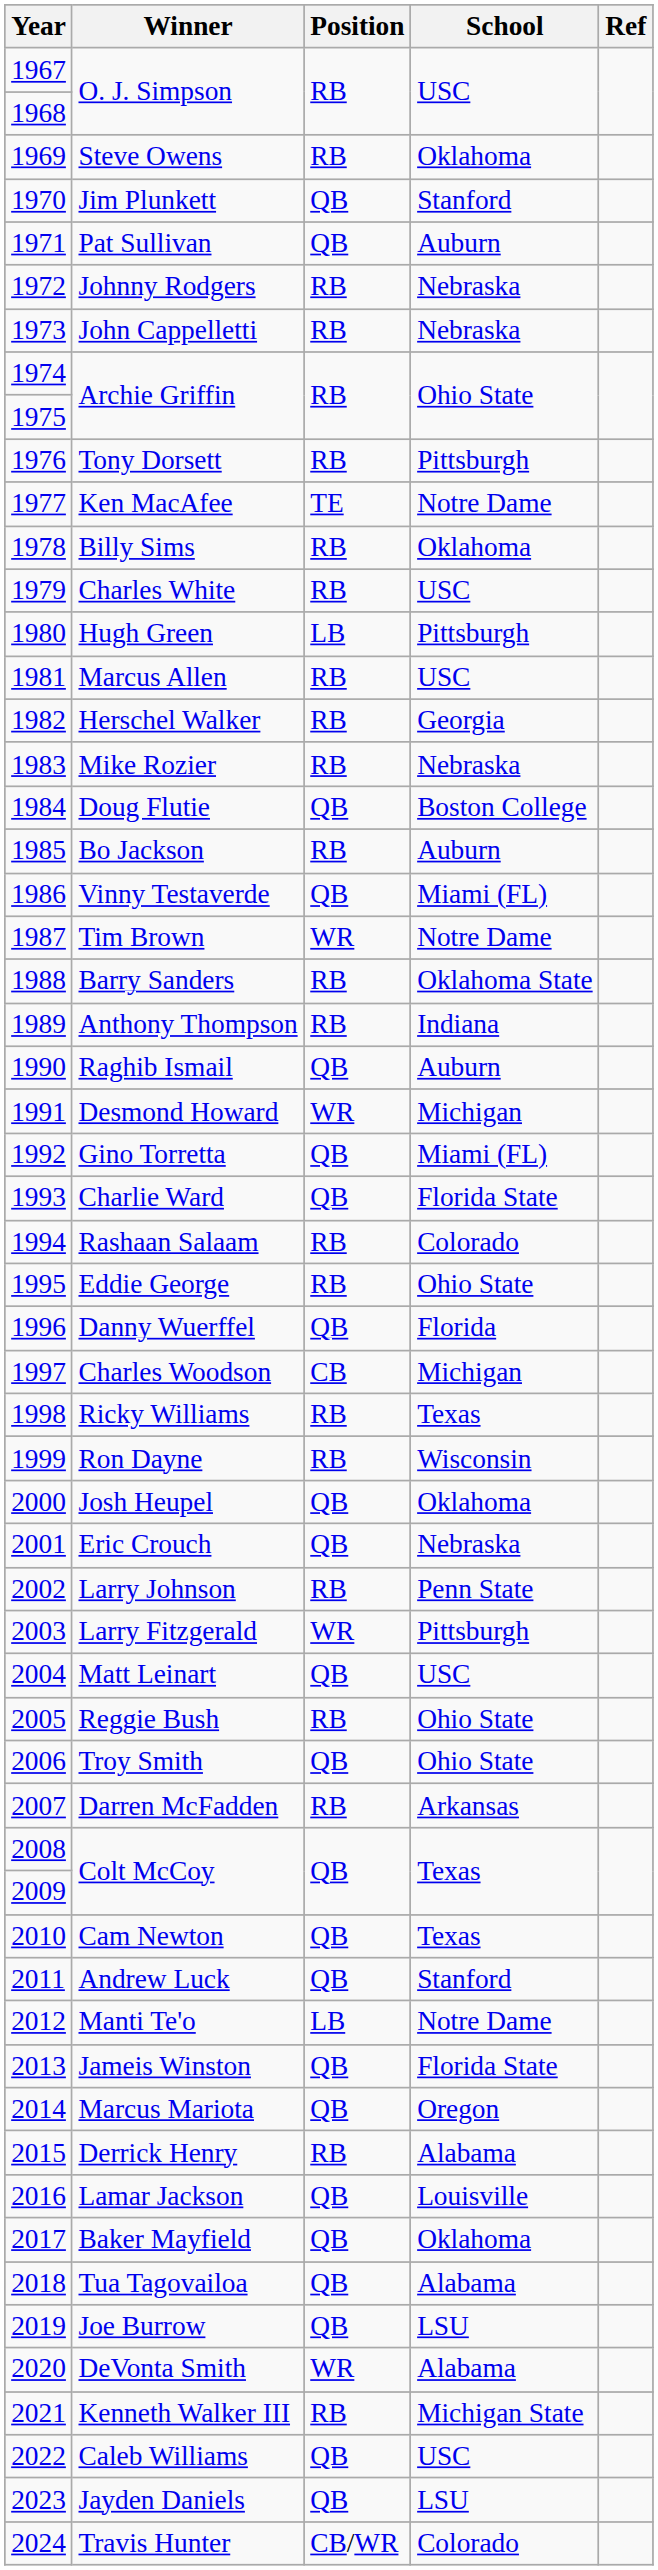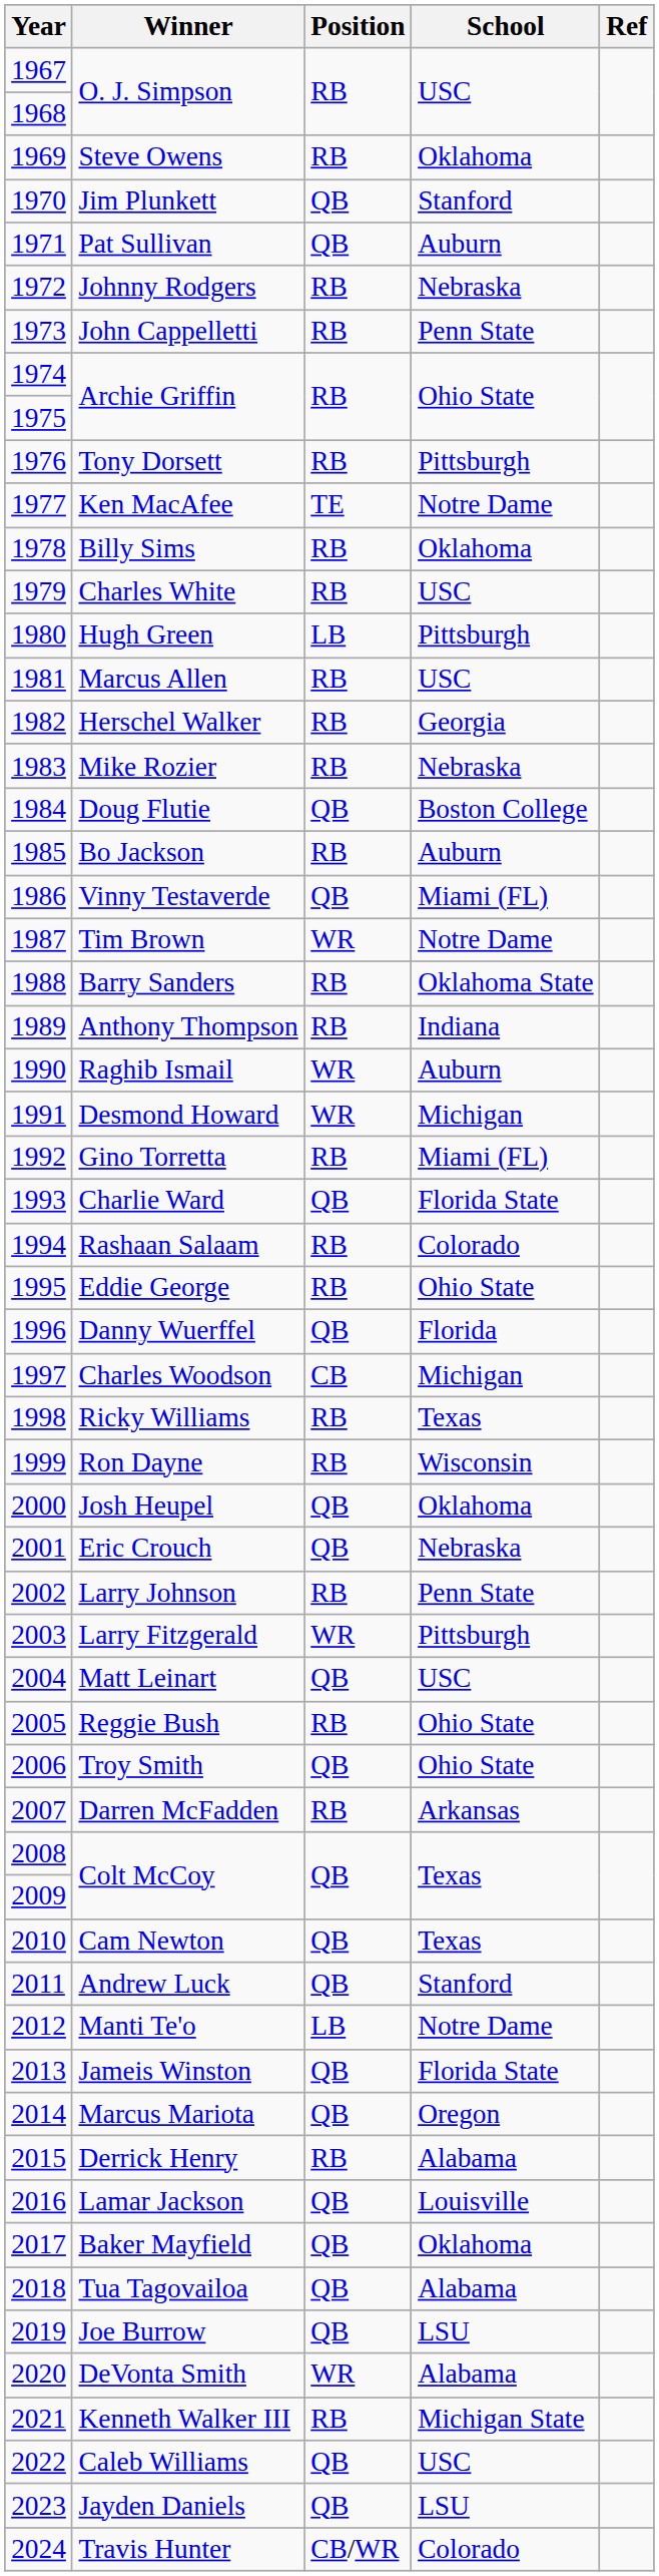 <table class="wikitable sortable">
 <tr>
 <th>Year</th>
 <th>Winner</th>
 <th>Position</th>
 <th>School</th>
 <th>Ref</th>
 </tr>
 <tr>
 <td><a href='#'>1967</a></td>
 <td rowspan="2"><a href='#'>O. J. Simpson</a></td>
 <td rowspan="2"><a href='#'>RB</a></td>
 <td rowspan="2"><a href='#'>USC</a></td>
 <td rowspan="2"></td>
 </tr>
 <tr>
 <td><a href='#'>1968</a></td>
 </tr>
 <tr>
 <td><a href='#'>1969</a></td>
 <td><a href='#'>Steve Owens</a></td>
 <td><a href='#'>RB</a></td>
 <td><a href='#'>Oklahoma</a></td>
 <td></td>
 </tr>
 <tr>
 <td><a href='#'>1970</a></td>
 <td><a href='#'>Jim Plunkett</a></td>
 <td><a href='#'>QB</a></td>
 <td><a href='#'>Stanford</a></td>
 <td></td>
 </tr>
 <tr>
 <td><a href='#'>1971</a></td>
 <td><a href='#'>Pat Sullivan</a></td>
 <td><a href='#'>QB</a></td>
 <td><a href='#'>Auburn</a></td>
 <td></td>
 </tr>
 <tr>
 <td><a href='#'>1972</a></td>
 <td><a href='#'>Johnny Rodgers</a></td>
 <td><a href='#'>RB</a></td>
 <td><a href='#'>Nebraska</a></td>
 <td></td>
 </tr>
 <tr>
 <td><a href='#'>1973</a></td>
 <td><a href='#'>John Cappelletti</a></td>
 <td><a href='#'>RB</a></td>
-<td><a href='#'>Nebraska</a></td>
+<td><a href='#'>Penn State</a></td>
 <td></td>
 </tr>
 <tr>
 <td><a href='#'>1974</a></td>
 <td rowspan="2"><a href='#'>Archie Griffin</a></td>
 <td rowspan="2"><a href='#'>RB</a></td>
 <td rowspan="2"><a href='#'>Ohio State</a></td>
 <td rowspan="2"></td>
 </tr>
 <tr>
 <td><a href='#'>1975</a></td>
 </tr>
 <tr>
 <td><a href='#'>1976</a></td>
 <td><a href='#'>Tony Dorsett</a></td>
 <td><a href='#'>RB</a></td>
 <td><a href='#'>Pittsburgh</a></td>
 <td></td>
 </tr>
 <tr>
 <td><a href='#'>1977</a></td>
 <td><a href='#'>Ken MacAfee</a></td>
 <td><a href='#'>TE</a></td>
 <td><a href='#'>Notre Dame</a></td>
 <td></td>
 </tr>
 <tr>
 <td><a href='#'>1978</a></td>
 <td><a href='#'>Billy Sims</a></td>
 <td><a href='#'>RB</a></td>
 <td><a href='#'>Oklahoma</a></td>
 <td></td>
 </tr>
 <tr>
 <td><a href='#'>1979</a></td>
 <td><a href='#'>Charles White</a></td>
 <td><a href='#'>RB</a></td>
 <td><a href='#'>USC</a></td>
 <td></td>
 </tr>
 <tr>
 <td><a href='#'>1980</a></td>
 <td><a href='#'>Hugh Green</a></td>
 <td><a href='#'>LB</a></td>
 <td><a href='#'>Pittsburgh</a></td>
 <td></td>
 </tr>
 <tr>
 <td><a href='#'>1981</a></td>
 <td><a href='#'>Marcus Allen</a></td>
 <td><a href='#'>RB</a></td>
 <td><a href='#'>USC</a></td>
 <td></td>
 </tr>
 <tr>
 <td><a href='#'>1982</a></td>
 <td><a href='#'>Herschel Walker</a></td>
 <td><a href='#'>RB</a></td>
 <td><a href='#'>Georgia</a></td>
 <td></td>
 </tr>
 <tr>
 <td><a href='#'>1983</a></td>
 <td><a href='#'>Mike Rozier</a></td>
 <td><a href='#'>RB</a></td>
 <td><a href='#'>Nebraska</a></td>
 <td></td>
 </tr>
 <tr>
 <td><a href='#'>1984</a></td>
 <td><a href='#'>Doug Flutie</a></td>
 <td><a href='#'>QB</a></td>
 <td><a href='#'>Boston College</a></td>
 <td></td>
 </tr>
 <tr>
 <td><a href='#'>1985</a></td>
 <td><a href='#'>Bo Jackson</a></td>
 <td><a href='#'>RB</a></td>
 <td><a href='#'>Auburn</a></td>
 <td></td>
 </tr>
 <tr>
 <td><a href='#'>1986</a></td>
 <td><a href='#'>Vinny Testaverde</a></td>
 <td><a href='#'>QB</a></td>
 <td><a href='#'>Miami (FL)</a></td>
 <td></td>
 </tr>
 <tr>
 <td><a href='#'>1987</a></td>
 <td><a href='#'>Tim Brown</a></td>
 <td><a href='#'>WR</a></td>
 <td><a href='#'>Notre Dame</a></td>
 <td></td>
 </tr>
 <tr>
 <td><a href='#'>1988</a></td>
 <td><a href='#'>Barry Sanders</a></td>
 <td><a href='#'>RB</a></td>
 <td><a href='#'>Oklahoma State</a></td>
 <td></td>
 </tr>
 <tr>
 <td><a href='#'>1989</a></td>
 <td><a href='#'>Anthony Thompson</a></td>
 <td><a href='#'>RB</a></td>
 <td><a href='#'>Indiana</a></td>
 <td></td>
 </tr>
 <tr>
 <td><a href='#'>1990</a></td>
 <td><a href='#'>Raghib Ismail</a></td>
-<td><a href='#'>QB</a></td>
+<td><a href='#'>WR</a></td>
 <td><a href='#'>Auburn</a></td>
 <td></td>
 </tr>
 <tr>
 <td><a href='#'>1991</a></td>
 <td><a href='#'>Desmond Howard</a></td>
 <td><a href='#'>WR</a></td>
 <td><a href='#'>Michigan</a></td>
 <td></td>
 </tr>
 <tr>
 <td><a href='#'>1992</a></td>
 <td><a href='#'>Gino Torretta</a></td>
-<td><a href='#'>QB</a></td>
+<td><a href='#'>RB</a></td>
 <td><a href='#'>Miami (FL)</a></td>
 <td></td>
 </tr>
 <tr>
 <td><a href='#'>1993</a></td>
 <td><a href='#'>Charlie Ward</a></td>
 <td><a href='#'>QB</a></td>
 <td><a href='#'>Florida State</a></td>
 <td></td>
 </tr>
 <tr>
 <td><a href='#'>1994</a></td>
 <td><a href='#'>Rashaan Salaam</a></td>
 <td><a href='#'>RB</a></td>
 <td><a href='#'>Colorado</a></td>
 <td></td>
 </tr>
 <tr>
 <td><a href='#'>1995</a></td>
 <td><a href='#'>Eddie George</a></td>
 <td><a href='#'>RB</a></td>
 <td><a href='#'>Ohio State</a></td>
 <td></td>
 </tr>
 <tr>
 <td><a href='#'>1996</a></td>
 <td><a href='#'>Danny Wuerffel</a></td>
 <td><a href='#'>QB</a></td>
 <td><a href='#'>Florida</a></td>
 <td></td>
 </tr>
 <tr>
 <td><a href='#'>1997</a></td>
 <td><a href='#'>Charles Woodson</a></td>
 <td><a href='#'>CB</a></td>
 <td><a href='#'>Michigan</a></td>
 <td></td>
 </tr>
 <tr>
 <td><a href='#'>1998</a></td>
 <td><a href='#'>Ricky Williams</a></td>
 <td><a href='#'>RB</a></td>
 <td><a href='#'>Texas</a></td>
 <td></td>
 </tr>
 <tr>
 <td><a href='#'>1999</a></td>
 <td><a href='#'>Ron Dayne</a></td>
 <td><a href='#'>RB</a></td>
 <td><a href='#'>Wisconsin</a></td>
 <td></td>
 </tr>
 <tr>
 <td><a href='#'>2000</a></td>
 <td><a href='#'>Josh Heupel</a></td>
 <td><a href='#'>QB</a></td>
 <td><a href='#'>Oklahoma</a></td>
 <td></td>
 </tr>
 <tr>
 <td><a href='#'>2001</a></td>
 <td><a href='#'>Eric Crouch</a></td>
 <td><a href='#'>QB</a></td>
 <td><a href='#'>Nebraska</a></td>
 <td></td>
 </tr>
 <tr>
 <td><a href='#'>2002</a></td>
 <td><a href='#'>Larry Johnson</a></td>
 <td><a href='#'>RB</a></td>
 <td><a href='#'>Penn State</a></td>
 <td></td>
 </tr>
 <tr>
 <td><a href='#'>2003</a></td>
 <td><a href='#'>Larry Fitzgerald</a></td>
 <td><a href='#'>WR</a></td>
 <td><a href='#'>Pittsburgh</a></td>
 <td></td>
 </tr>
 <tr>
 <td><a href='#'>2004</a></td>
 <td><a href='#'>Matt Leinart</a></td>
 <td><a href='#'>QB</a></td>
 <td><a href='#'>USC</a></td>
 <td></td>
 </tr>
 <tr>
 <td><a href='#'>2005</a></td>
 <td><a href='#'>Reggie Bush</a></td>
 <td><a href='#'>RB</a></td>
 <td><a href='#'>Ohio State</a></td>
 <td></td>
 </tr>
 <tr>
 <td><a href='#'>2006</a></td>
 <td><a href='#'>Troy Smith</a></td>
 <td><a href='#'>QB</a></td>
 <td><a href='#'>Ohio State</a></td>
 <td></td>
 </tr>
 <tr>
 <td><a href='#'>2007</a></td>
 <td><a href='#'>Darren McFadden</a></td>
 <td><a href='#'>RB</a></td>
 <td><a href='#'>Arkansas</a></td>
 <td></td>
 </tr>
 <tr>
 <td><a href='#'>2008</a></td>
 <td rowspan="2"><a href='#'>Colt McCoy</a></td>
 <td rowspan="2"><a href='#'>QB</a></td>
 <td rowspan="2"><a href='#'>Texas</a></td>
 <td rowspan="2"></td>
 </tr>
 <tr>
 <td><a href='#'>2009</a></td>
 </tr>
 <tr>
 <td><a href='#'>2010</a></td>
 <td><a href='#'>Cam Newton</a></td>
 <td><a href='#'>QB</a></td>
 <td><a href='#'>Texas</a></td>
 <td></td>
 </tr>
 <tr>
 <td><a href='#'>2011</a></td>
 <td><a href='#'>Andrew Luck</a></td>
 <td><a href='#'>QB</a></td>
 <td><a href='#'>Stanford</a></td>
 <td></td>
 </tr>
 <tr>
 <td><a href='#'>2012</a></td>
 <td><a href='#'>Manti Te'o</a></td>
 <td><a href='#'>LB</a></td>
 <td><a href='#'>Notre Dame</a></td>
 <td></td>
 </tr>
 <tr>
 <td><a href='#'>2013</a></td>
 <td><a href='#'>Jameis Winston</a></td>
 <td><a href='#'>QB</a></td>
 <td><a href='#'>Florida State</a></td>
 <td></td>
 </tr>
 <tr>
 <td><a href='#'>2014</a></td>
 <td><a href='#'>Marcus Mariota</a></td>
 <td><a href='#'>QB</a></td>
 <td><a href='#'>Oregon</a></td>
 <td></td>
 </tr>
 <tr>
 <td><a href='#'>2015</a></td>
 <td><a href='#'>Derrick Henry</a></td>
 <td><a href='#'>RB</a></td>
 <td><a href='#'>Alabama</a></td>
 <td></td>
 </tr>
 <tr>
 <td><a href='#'>2016</a></td>
 <td><a href='#'>Lamar Jackson</a></td>
 <td><a href='#'>QB</a></td>
 <td><a href='#'>Louisville</a></td>
 <td></td>
 </tr>
 <tr>
 <td><a href='#'>2017</a></td>
 <td><a href='#'>Baker Mayfield</a></td>
 <td><a href='#'>QB</a></td>
 <td><a href='#'>Oklahoma</a></td>
 <td></td>
 </tr>
 <tr>
 <td><a href='#'>2018</a></td>
 <td><a href='#'>Tua Tagovailoa</a></td>
 <td><a href='#'>QB</a></td>
 <td><a href='#'>Alabama</a></td>
 <td></td>
 </tr>
 <tr>
 <td><a href='#'>2019</a></td>
 <td><a href='#'>Joe Burrow</a></td>
 <td><a href='#'>QB</a></td>
 <td><a href='#'>LSU</a></td>
 <td></td>
 </tr>
 <tr>
 <td><a href='#'>2020</a></td>
 <td><a href='#'>DeVonta Smith</a></td>
 <td><a href='#'>WR</a></td>
 <td><a href='#'>Alabama</a></td>
 <td></td>
 </tr>
 <tr>
 <td><a href='#'>2021</a></td>
 <td><a href='#'>Kenneth Walker III</a></td>
 <td><a href='#'>RB</a></td>
 <td><a href='#'>Michigan State</a></td>
 <td></td>
 </tr>
 <tr>
 <td><a href='#'>2022</a></td>
 <td><a href='#'>Caleb Williams</a></td>
 <td><a href='#'>QB</a></td>
 <td><a href='#'>USC</a></td>
 <td></td>
 </tr>
 <tr>
 <td><a href='#'>2023</a></td>
 <td><a href='#'>Jayden Daniels</a></td>
 <td><a href='#'>QB</a></td>
 <td><a href='#'>LSU</a></td>
 <td></td>
 </tr>
 <tr>
 <td><a href='#'>2024</a></td>
 <td><a href='#'>Travis Hunter</a></td>
 <td><a href='#'>CB</a>/<a href='#'>WR</a></td>
 <td><a href='#'>Colorado</a></td>
 <td></td>
 </tr>
 </table>
